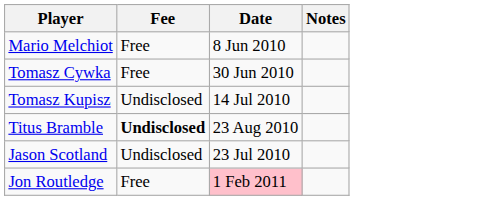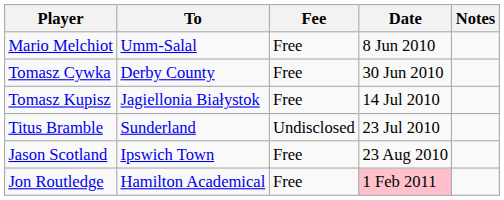 <table class="wikitable" style="text-align:center; font-size:95%; text-align:left">
 <tr>
 <th>Player</th>
+<th>To</th>
 <th>Fee</th>
 <th>Date</th>
 <th>Notes</th>
 </tr>
 <tr --->
 <td> <a href='#'>Mario Melchiot</a></td>
+<td> <a href='#'>Umm-Salal</a></td>
 <td>Free</td>
 <td>8 Jun 2010</td>
 <td align="center"></td>
 </tr>
 <tr --->
 <td> <a href='#'>Tomasz Cywka</a></td>
+<td> <a href='#'>Derby County</a></td>
 <td>Free</td>
 <td>30 Jun 2010</td>
 <td align="center"></td>
 </tr>
 <tr --->
 <td> <a href='#'>Tomasz Kupisz</a></td>
-<td>Undisclosed</td>
+<td> <a href='#'>Jagiellonia Białystok</a></td>
+<td>Free</td>
 <td>14 Jul 2010</td>
 <td align="center"></td>
 </tr>
 <tr --->
 <td> <a href='#'>Titus Bramble</a></td>
-<td><strong>Undisclosed</strong></td>
-<td>23 Aug 2010</td>
-<td align="center"></td>
-</tr>
-<tr --->
-<td> <a href='#'>Jason Scotland</a></td>
+<td> <a href='#'>Sunderland</a></td>
 <td>Undisclosed</td>
 <td>23 Jul 2010</td>
 <td align="center"></td>
 </tr>
 <tr --->
+<td> <a href='#'>Jason Scotland</a></td>
+<td> <a href='#'>Ipswich Town</a></td>
+<td>Free</td>
+<td>23 Aug 2010</td>
+<td align="center"></td>
+</tr>
+<tr --->
 <td> <a href='#'>Jon Routledge</a></td>
+<td> <a href='#'>Hamilton Academical</a></td>
 <td>Free</td>
 <td style="background: pink;">1 Feb 2011</td>
 <td align="center"></td>
 </tr>
 </table>
